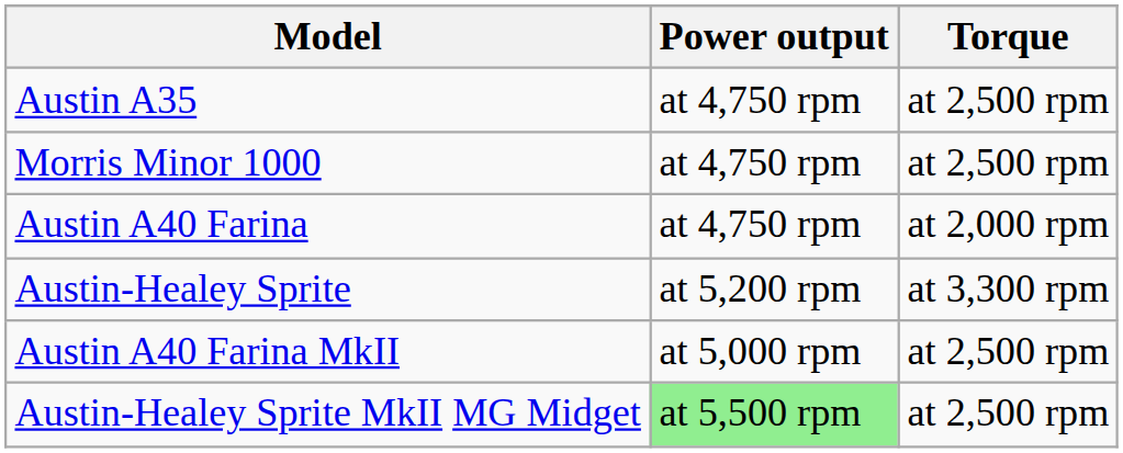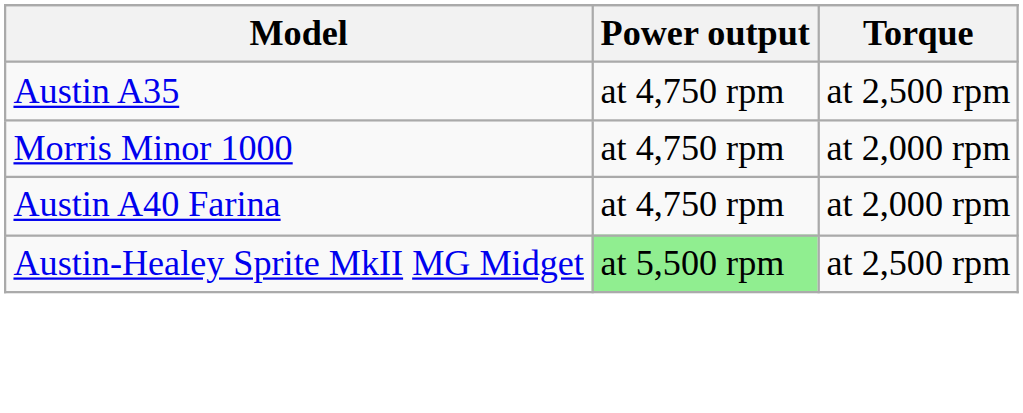 <table class="wikitable">
 <tr>
 </tr>
 <tr>
 <th>Model</th>
 <th>Power output</th>
 <th>Torque</th>
 </tr>
 <tr>
 <td><a href='#'>Austin A35</a></td>
 <td> at 4,750 rpm</td>
 <td> at 2,500 rpm</td>
 </tr>
 <tr>
 <td><a href='#'>Morris Minor 1000</a></td>
 <td> at 4,750 rpm</td>
-<td> at 2,500 rpm</td>
+<td> at 2,000 rpm</td>
 </tr>
 <tr>
 <td><a href='#'>Austin A40 Farina</a></td>
 <td> at 4,750 rpm</td>
 <td> at 2,000 rpm</td>
 </tr>
 <tr>
-<td><a href='#'>Austin-Healey Sprite</a></td>
-<td> at 5,200 rpm</td>
-<td> at 3,300 rpm</td>
-</tr>
-<tr>
-<td><a href='#'>Austin A40 Farina MkII</a></td>
-<td> at 5,000 rpm</td>
-<td> at 2,500 rpm</td>
-</tr>
-<tr>
 <td><a href='#'>Austin-Healey Sprite MkII</a> <a href='#'>MG Midget</a></td>
 <td style="background: lightgreen;"> at 5,500 rpm</td>
 <td> at 2,500 rpm</td>
 </tr>
 </table>
